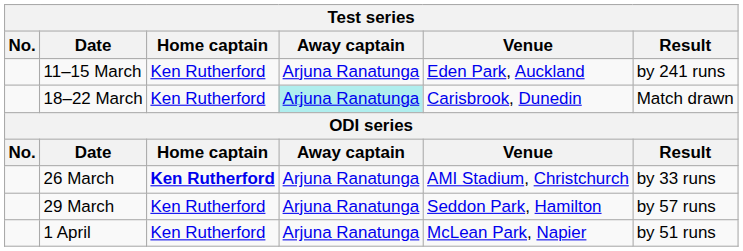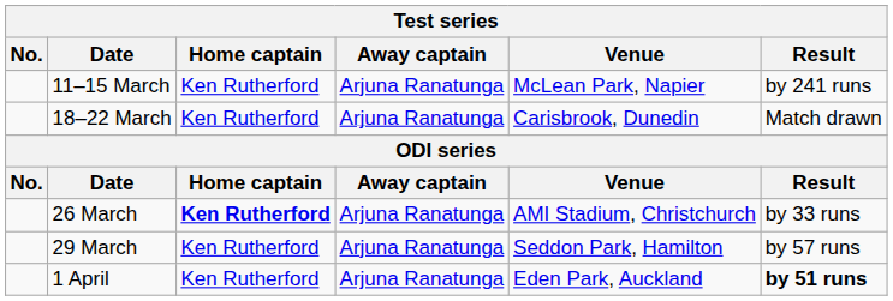 <table class="wikitable">
 <tr>
 <th colspan="9">Test series</th>
 </tr>
 <tr>
 <th>No.</th>
 <th>Date</th>
 <th>Home captain</th>
 <th>Away captain</th>
 <th>Venue</th>
 <th>Result</th>
 </tr>
 <tr>
 <td></td>
 <td>11–15 March</td>
 <td><a href='#'>Ken Rutherford</a></td>
 <td><a href='#'>Arjuna Ranatunga</a></td>
-<td><a href='#'>Eden Park</a>, <a href='#'>Auckland</a></td>
+<td><a href='#'>McLean Park</a>, <a href='#'>Napier</a></td>
 <td> by 241 runs</td>
 </tr>
 <tr>
 <td></td>
 <td>18–22 March</td>
 <td><a href='#'>Ken Rutherford</a></td>
-<td style="background: paleturquoise;"><a href='#'>Arjuna Ranatunga</a></td>
+<td><a href='#'>Arjuna Ranatunga</a></td>
 <td><a href='#'>Carisbrook</a>, <a href='#'>Dunedin</a></td>
 <td>Match drawn</td>
 </tr>
 <tr>
 <th colspan="9">ODI series</th>
 </tr>
 <tr>
 <th>No.</th>
 <th>Date</th>
 <th>Home captain</th>
 <th>Away captain</th>
 <th>Venue</th>
 <th>Result</th>
 </tr>
 <tr>
 <td></td>
 <td>26 March</td>
 <td><strong><a href='#'>Ken Rutherford</a></strong></td>
 <td><a href='#'>Arjuna Ranatunga</a></td>
 <td><a href='#'>AMI Stadium</a>, <a href='#'>Christchurch</a></td>
 <td> by 33 runs</td>
 </tr>
 <tr>
 <td></td>
 <td>29 March</td>
 <td><a href='#'>Ken Rutherford</a></td>
 <td><a href='#'>Arjuna Ranatunga</a></td>
 <td><a href='#'>Seddon Park</a>, <a href='#'>Hamilton</a></td>
 <td> by 57 runs</td>
 </tr>
 <tr>
 <td></td>
 <td>1 April</td>
 <td><a href='#'>Ken Rutherford</a></td>
 <td><a href='#'>Arjuna Ranatunga</a></td>
-<td><a href='#'>McLean Park</a>, <a href='#'>Napier</a></td>
-<td> by 51 runs</td>
+<td><a href='#'>Eden Park</a>, <a href='#'>Auckland</a></td>
+<td><strong> by 51 runs</strong></td>
 </tr>
 </table>
